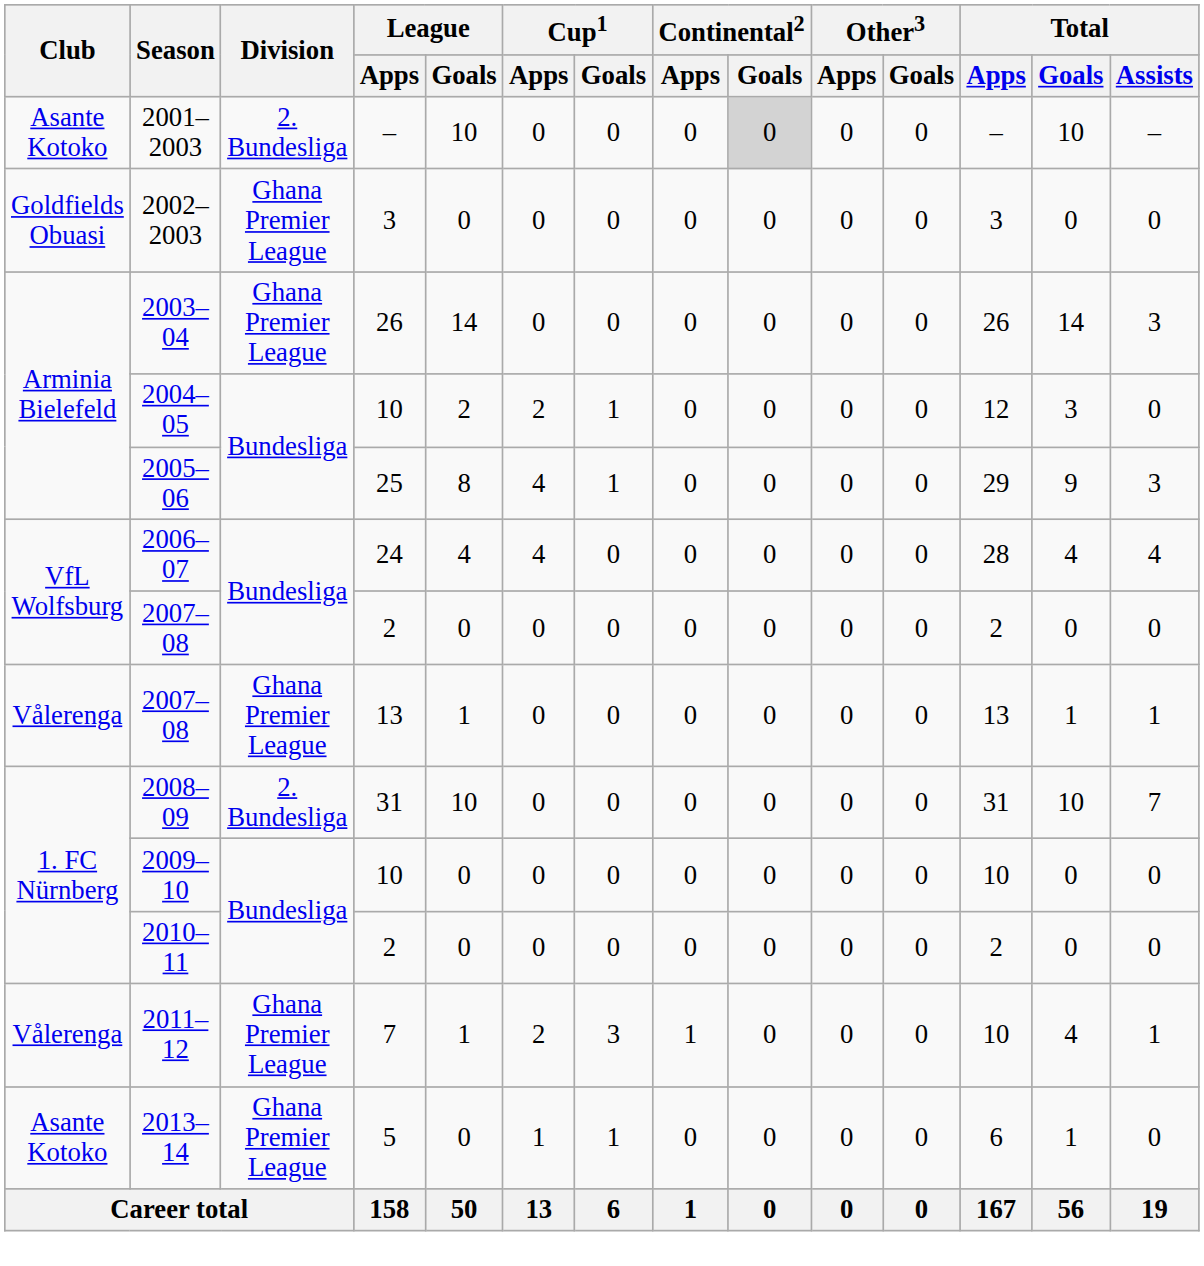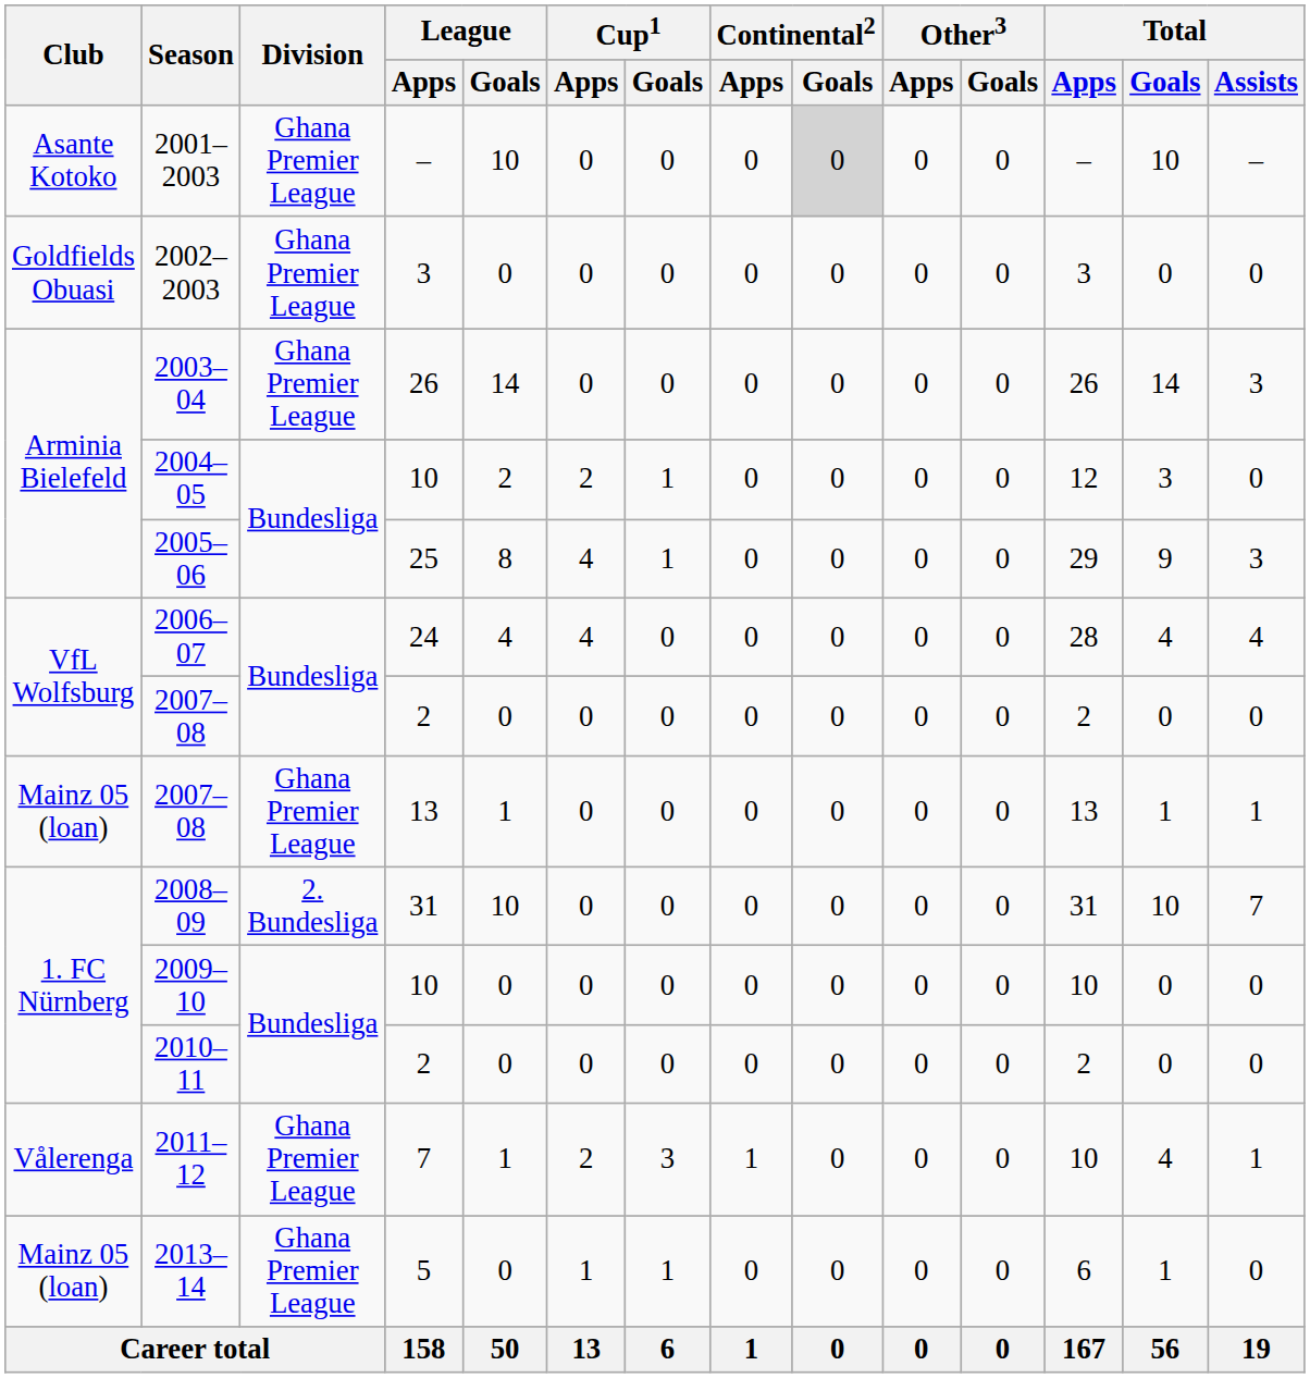 <table class="wikitable" style="text-align: center">
 <tr>
 <th rowspan="2">Club</th>
 <th rowspan="2">Season</th>
 <th rowspan="2">Division</th>
 <th colspan="2">League</th>
 <th colspan="2">Cup<sup>1</sup></th>
 <th colspan="2">Continental<sup>2</sup></th>
 <th colspan="2">Other<sup>3</sup></th>
 <th colspan="3">Total</th>
 </tr>
 <tr>
 <th>Apps</th>
 <th>Goals</th>
 <th>Apps</th>
 <th>Goals</th>
 <th>Apps</th>
 <th>Goals</th>
 <th>Apps</th>
 <th>Goals</th>
 <th><a href='#'>Apps</a></th>
 <th><a href='#'>Goals</a></th>
 <th><a href='#'>Assists</a></th>
 </tr>
 <tr>
 <td rowspan="1"><a href='#'>Asante Kotoko</a></td>
 <td>2001–2003</td>
-<td><a href='#'>2. Bundesliga</a></td>
+<td><a href='#'>Ghana Premier League</a></td>
 <td>–</td>
 <td>10</td>
 <td>0</td>
 <td>0</td>
 <td>0</td>
 <td style="background: lightgrey;">0</td>
 <td>0</td>
 <td>0</td>
 <td>–</td>
 <td>10</td>
 <td>–</td>
 </tr>
 <tr>
 <td><a href='#'>Goldfields Obuasi</a></td>
 <td>2002–2003</td>
 <td><a href='#'>Ghana Premier League</a></td>
 <td>3</td>
 <td>0</td>
 <td>0</td>
 <td>0</td>
 <td>0</td>
 <td>0</td>
 <td>0</td>
 <td>0</td>
 <td>3</td>
 <td>0</td>
 <td>0</td>
 </tr>
 <tr>
 <td rowspan="3"><a href='#'>Arminia Bielefeld</a></td>
 <td><a href='#'>2003–04</a></td>
 <td><a href='#'>Ghana Premier League</a></td>
 <td>26</td>
 <td>14</td>
 <td>0</td>
 <td>0</td>
 <td>0</td>
 <td>0</td>
 <td>0</td>
 <td>0</td>
 <td>26</td>
 <td>14</td>
 <td>3</td>
 </tr>
 <tr>
 <td><a href='#'>2004–05</a></td>
 <td rowspan="2"><a href='#'>Bundesliga</a></td>
 <td>10</td>
 <td>2</td>
 <td>2</td>
 <td>1</td>
 <td>0</td>
 <td>0</td>
 <td>0</td>
 <td>0</td>
 <td>12</td>
 <td>3</td>
 <td>0</td>
 </tr>
 <tr>
 <td><a href='#'>2005–06</a></td>
 <td>25</td>
 <td>8</td>
 <td>4</td>
 <td>1</td>
 <td>0</td>
 <td>0</td>
 <td>0</td>
 <td>0</td>
 <td>29</td>
 <td>9</td>
 <td>3</td>
 </tr>
 <tr>
 <td rowspan="2"><a href='#'>VfL Wolfsburg</a></td>
 <td><a href='#'>2006–07</a></td>
 <td rowspan="2"><a href='#'>Bundesliga</a></td>
 <td>24</td>
 <td>4</td>
 <td>4</td>
 <td>0</td>
 <td>0</td>
 <td>0</td>
 <td>0</td>
 <td>0</td>
 <td>28</td>
 <td>4</td>
 <td>4</td>
 </tr>
 <tr>
 <td><a href='#'>2007–08</a></td>
 <td>2</td>
 <td>0</td>
 <td>0</td>
 <td>0</td>
 <td>0</td>
 <td>0</td>
 <td>0</td>
 <td>0</td>
 <td>2</td>
 <td>0</td>
 <td>0</td>
 </tr>
 <tr>
-<td rowspan="1"><a href='#'>Vålerenga</a></td>
+<td rowspan="1"><a href='#'>Mainz 05</a> (<a href='#'>loan</a>)</td>
 <td><a href='#'>2007–08</a></td>
 <td><a href='#'>Ghana Premier League</a></td>
 <td>13</td>
 <td>1</td>
 <td>0</td>
 <td>0</td>
 <td>0</td>
 <td>0</td>
 <td>0</td>
 <td>0</td>
 <td>13</td>
 <td>1</td>
 <td>1</td>
 </tr>
 <tr>
 <td rowspan="3"><a href='#'>1. FC Nürnberg</a></td>
 <td><a href='#'>2008–09</a></td>
 <td><a href='#'>2. Bundesliga</a></td>
 <td>31</td>
 <td>10</td>
 <td>0</td>
 <td>0</td>
 <td>0</td>
 <td>0</td>
 <td>0</td>
 <td>0</td>
 <td>31</td>
 <td>10</td>
 <td>7</td>
 </tr>
 <tr>
 <td><a href='#'>2009–10</a></td>
 <td rowspan="2"><a href='#'>Bundesliga</a></td>
 <td>10</td>
 <td>0</td>
 <td>0</td>
 <td>0</td>
 <td>0</td>
 <td>0</td>
 <td>0</td>
 <td>0</td>
 <td>10</td>
 <td>0</td>
 <td>0</td>
 </tr>
 <tr>
 <td><a href='#'>2010–11</a></td>
 <td>2</td>
 <td>0</td>
 <td>0</td>
 <td>0</td>
 <td>0</td>
 <td>0</td>
 <td>0</td>
 <td>0</td>
 <td>2</td>
 <td>0</td>
 <td>0</td>
 </tr>
 <tr>
 <td rowspan="1"><a href='#'>Vålerenga</a></td>
 <td><a href='#'>2011–12</a></td>
 <td><a href='#'>Ghana Premier League</a></td>
 <td>7</td>
 <td>1</td>
 <td>2</td>
 <td>3</td>
 <td>1</td>
 <td>0</td>
 <td>0</td>
 <td>0</td>
 <td>10</td>
 <td>4</td>
 <td>1</td>
 </tr>
 <tr>
-<td rowspan="1"><a href='#'>Asante Kotoko</a></td>
+<td rowspan="1"><a href='#'>Mainz 05</a> (<a href='#'>loan</a>)</td>
 <td><a href='#'>2013–14</a></td>
 <td><a href='#'>Ghana Premier League</a></td>
 <td>5</td>
 <td>0</td>
 <td>1</td>
 <td>1</td>
 <td>0</td>
 <td>0</td>
 <td>0</td>
 <td>0</td>
 <td>6</td>
 <td>1</td>
 <td>0</td>
 </tr>
 <tr>
 <th colspan="3">Career total</th>
 <th>158</th>
 <th>50</th>
 <th>13</th>
 <th>6</th>
 <th>1</th>
 <th>0</th>
 <th>0</th>
 <th>0</th>
 <th>167</th>
 <th>56</th>
 <th>19</th>
 </tr>
 </table>
